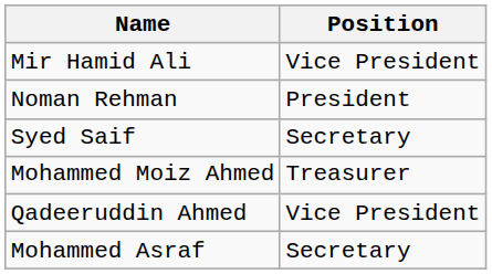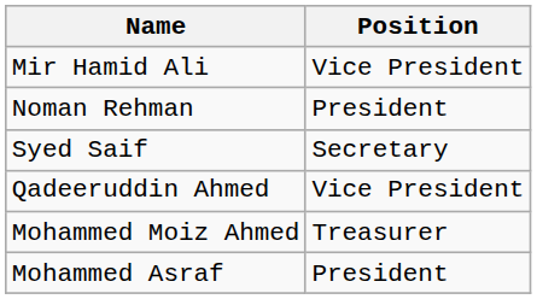 <table class="wikitable">
 <tr>
 <th>Name</th>
 <th>Position</th>
 </tr>
 <tr>
 <td>Mir Hamid Ali</td>
 <td>Vice President</td>
 </tr>
 <tr>
 <td>Noman Rehman</td>
 <td>President</td>
 </tr>
 <tr>
 <td>Syed Saif</td>
 <td>Secretary</td>
 </tr>
 <tr>
+<td>Qadeeruddin Ahmed</td>
+<td>Vice President</td>
+</tr>
+<tr>
 <td>Mohammed Moiz Ahmed</td>
 <td>Treasurer</td>
 </tr>
 <tr>
-<td>Qadeeruddin Ahmed</td>
-<td>Vice President</td>
-</tr>
-<tr>
 <td>Mohammed Asraf</td>
-<td>Secretary</td>
+<td>President</td>
 </tr>
 </table>
